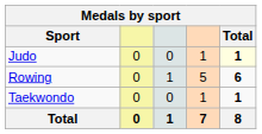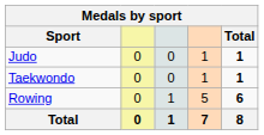 <table class="wikitable" style="font-size:90%; text-align:center;">
 <tr>
 <th colspan=5>Medals by sport</th>
 </tr>
 <tr>
 <th width=120>Sport</th>
 <th scope="col" width=30 style="background:#F7F6A8;"></th>
 <th scope="col" width=30 style="background:#DCE5E5;"></th>
 <th scope="col" width=30 style="background:#FFDAB9;"></th>
 <th width=30>Total</th>
 </tr>
 <tr>
 <td align=left><a href='#'>Judo</a></td>
 <td style="background:#F7F6A8;">0</td>
 <td style="background:#DCE5E5;">0</td>
 <td style="background:#FFDAB9;">1</td>
-<td style="background: lightyellow;"><strong>1</strong></td>
+<td><strong>1</strong></td>
+</tr>
+<tr>
+<td align=left><a href='#'>Taekwondo</a></td>
+<td style="background:#F7F6A8;">0</td>
+<td style="background:#DCE5E5;">0</td>
+<td style="background:#FFDAB9;">1</td>
+<td><strong>1</strong></td>
 </tr>
 <tr>
 <td align=left><a href='#'>Rowing</a></td>
 <td style="background:#F7F6A8;">0</td>
 <td style="background:#DCE5E5;">1</td>
 <td style="background:#FFDAB9;">5</td>
 <td><strong>6</strong></td>
 </tr>
 <tr>
-<td align=left><a href='#'>Taekwondo</a></td>
-<td style="background:#F7F6A8;">0</td>
-<td style="background:#DCE5E5;">0</td>
-<td style="background:#FFDAB9;">1</td>
-<td><strong>1</strong></td>
-</tr>
-<tr>
 <th align=left>Total</th>
 <th style="background:#F7F6A8;">0</th>
 <th style="background:#DCE5E5;">1</th>
 <th style="background:#FFDAB9;">7</th>
 <th>8</th>
 </tr>
 </table>
